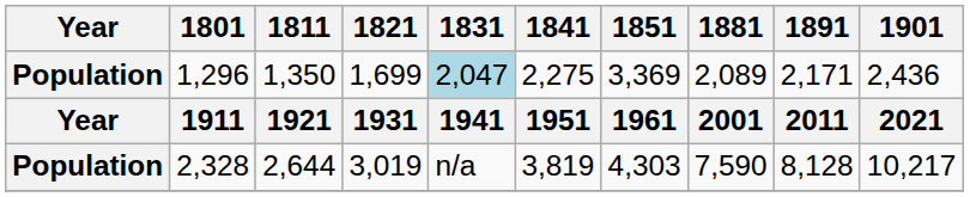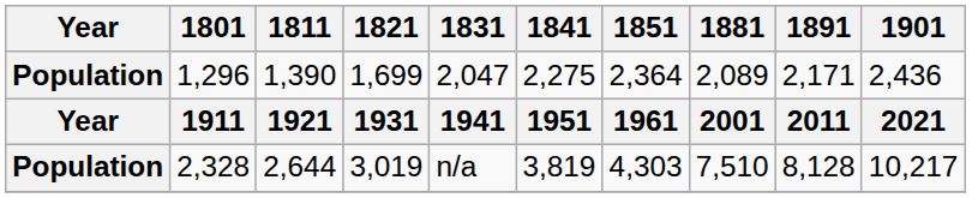 <table border="1" class="wikitable" align="center">
 <tr>
 <th>Year</th>
 <th>1801</th>
 <th>1811</th>
 <th>1821</th>
 <th>1831</th>
 <th>1841</th>
 <th>1851</th>
 <th>1881</th>
 <th>1891</th>
 <th>1901</th>
 </tr>
 <tr>
 <th>Population</th>
 <td>1,296</td>
-<td>1,350</td>
+<td>1,390</td>
 <td>1,699</td>
-<td style="background: lightblue;">2,047</td>
+<td>2,047</td>
 <td>2,275</td>
-<td>3,369</td>
+<td>2,364</td>
 <td>2,089</td>
 <td>2,171</td>
 <td>2,436</td>
 </tr>
 <tr>
 <th>Year</th>
 <th>1911</th>
 <th>1921</th>
 <th>1931</th>
 <th>1941</th>
 <th>1951</th>
 <th>1961</th>
 <th>2001</th>
 <th>2011</th>
 <th>2021</th>
 </tr>
 <tr>
 <th>Population</th>
 <td>2,328</td>
 <td>2,644</td>
 <td>3,019</td>
 <td>n/a</td>
 <td>3,819</td>
 <td>4,303</td>
-<td>7,590</td>
+<td>7,510</td>
 <td>8,128</td>
 <td>10,217</td>
 </tr>
 <tr>
 </tr>
 </table>
